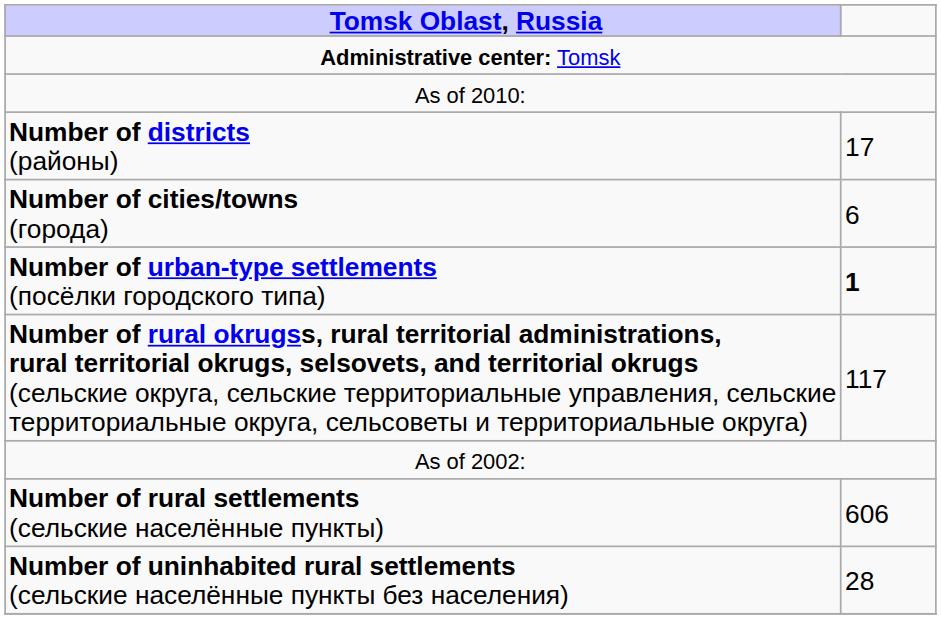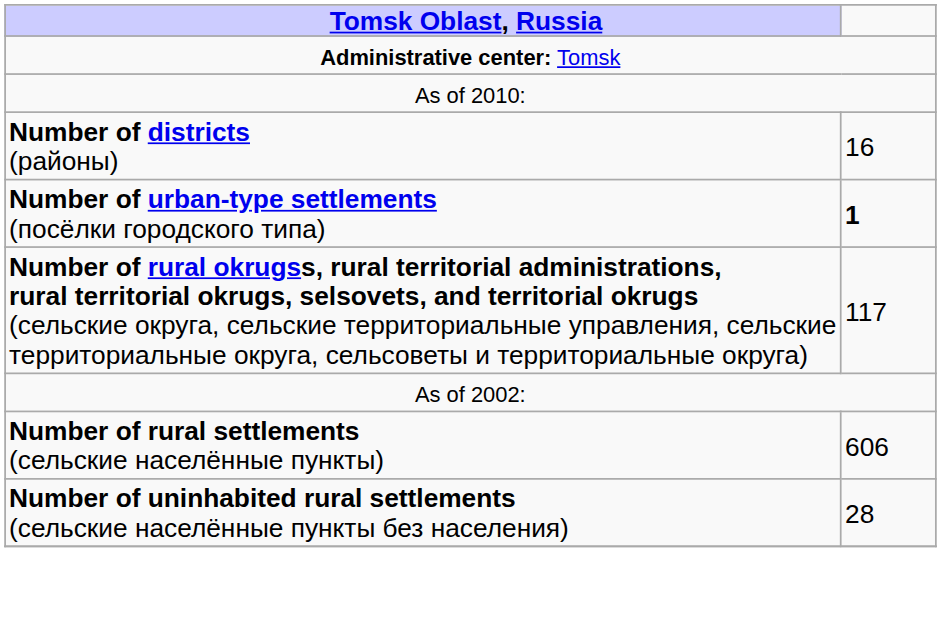 <table border=1 align="right" cellpadding=2 cellspacing=0 style="margin: 0 0 1em 1em; background: #f9f9f9; border: 1px #aaa solid; border-collapse: collapse; font-size: 95%;">
 <tr>
 <th bgcolor="#ccccff" style="padding:0 0 0 50px;"><a href='#'>Tomsk Oblast</a>, <a href='#'>Russia</a></th>
 <td width="50px"></td>
 </tr>
 <tr>
 <td colspan=2 align="center"><small><strong>Administrative center:</strong> <a href='#'>Tomsk</a></small></td>
 </tr>
 <tr>
 <td colspan=2 align="center"><small>As of 2010:</small></td>
 </tr>
 <tr>
 <td><strong>Number of <a href='#'>districts</a></strong><br>(районы)</td>
-<td>17</td>
-</tr>
-<tr>
-<td><strong>Number of cities/towns</strong><br>(города)</td>
-<td>6</td>
+<td>16</td>
 </tr>
 <tr>
 <td><strong>Number of <a href='#'>urban-type settlements</a></strong><br>(посёлки городского типа)</td>
 <td><strong>1</strong></td>
 </tr>
 <tr>
 <td><strong>Number of <a href='#'>rural okrugs</a>s, rural territorial administrations,<br>rural territorial okrugs, selsovets, and territorial okrugs</strong><br>(сельские округа, сельские территориальные управления, сельские<br>территориальные округа, сельсоветы и территориальные округа)</td>
 <td>117</td>
 </tr>
 <tr>
 <td colspan=2 align="center"><small>As of 2002:</small></td>
 </tr>
 <tr>
 <td><strong>Number of rural settlements</strong><br>(сельские населённые пункты)</td>
 <td>606</td>
 </tr>
 <tr>
 <td><strong>Number of uninhabited rural settlements</strong><br>(сельские населённые пункты без населения)</td>
 <td>28</td>
 </tr>
 <tr>
 </tr>
 </table>
